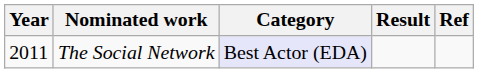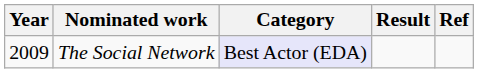 <table class="wikitable">
 <tr>
 <th>Year</th>
 <th>Nominated work</th>
 <th>Category</th>
 <th>Result</th>
 <th>Ref</th>
 </tr>
 <tr>
-<td>2011</td>
+<td>2009</td>
 <td><em>The Social Network</em></td>
 <td style="background: lavender;">Best Actor (EDA)</td>
 <td></td>
 <td></td>
 </tr>
 </table>
